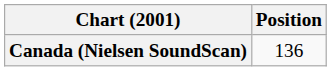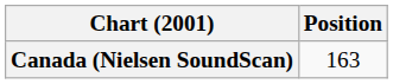 <table class="wikitable plainrowheaders" style="text-align:center">
 <tr>
 <th>Chart (2001)</th>
 <th>Position</th>
 </tr>
 <tr>
 <th scope="row">Canada (Nielsen SoundScan)</th>
-<td>136</td>
+<td>163</td>
 </tr>
 </table>
